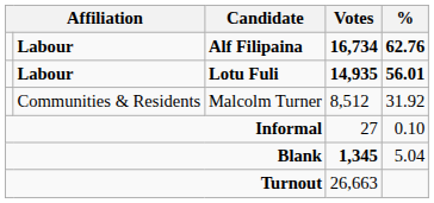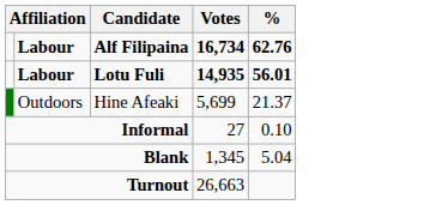 <table class="wikitable col4right col5right">
 <tr>
 <th colspan="2">Affiliation</th>
 <th>Candidate</th>
 <th>Votes</th>
 <th>%</th>
 </tr>
 <tr>
 <td></td>
 <td><strong>Labour</strong></td>
 <td><strong>Alf Filipaina</strong></td>
 <td><strong>16,734</strong></td>
 <td><strong>62.76</strong></td>
 </tr>
 <tr>
 <td></td>
 <td><strong>Labour</strong></td>
 <td><strong>Lotu Fuli</strong></td>
 <td><strong>14,935</strong></td>
 <td><strong>56.01</strong></td>
 </tr>
 <tr>
-<td></td>
-<td>Communities & Residents</td>
-<td>Malcolm Turner</td>
-<td>8,512</td>
-<td>31.92</td>
+<td style="background:#008000"></td>
+<td>Outdoors</td>
+<td>Hine Afeaki</td>
+<td>5,699</td>
+<td>21.37</td>
 </tr>
 <tr>
 <td colspan="3" style="text-align:right"><strong>Informal</strong></td>
 <td style="text-align:right">27</td>
 <td style="text-align:right">0.10</td>
 </tr>
 <tr>
 <td colspan="3" style="text-align:right"><strong>Blank</strong></td>
-<td style="text-align:right"><strong>1,345</strong></td>
+<td style="text-align:right">1,345</td>
 <td style="text-align:right">5.04</td>
 </tr>
 <tr>
 <td colspan="3" style="text-align:right"><strong>Turnout</strong></td>
 <td style="text-align:right">26,663</td>
 <td></td>
 </tr>
 </table>
